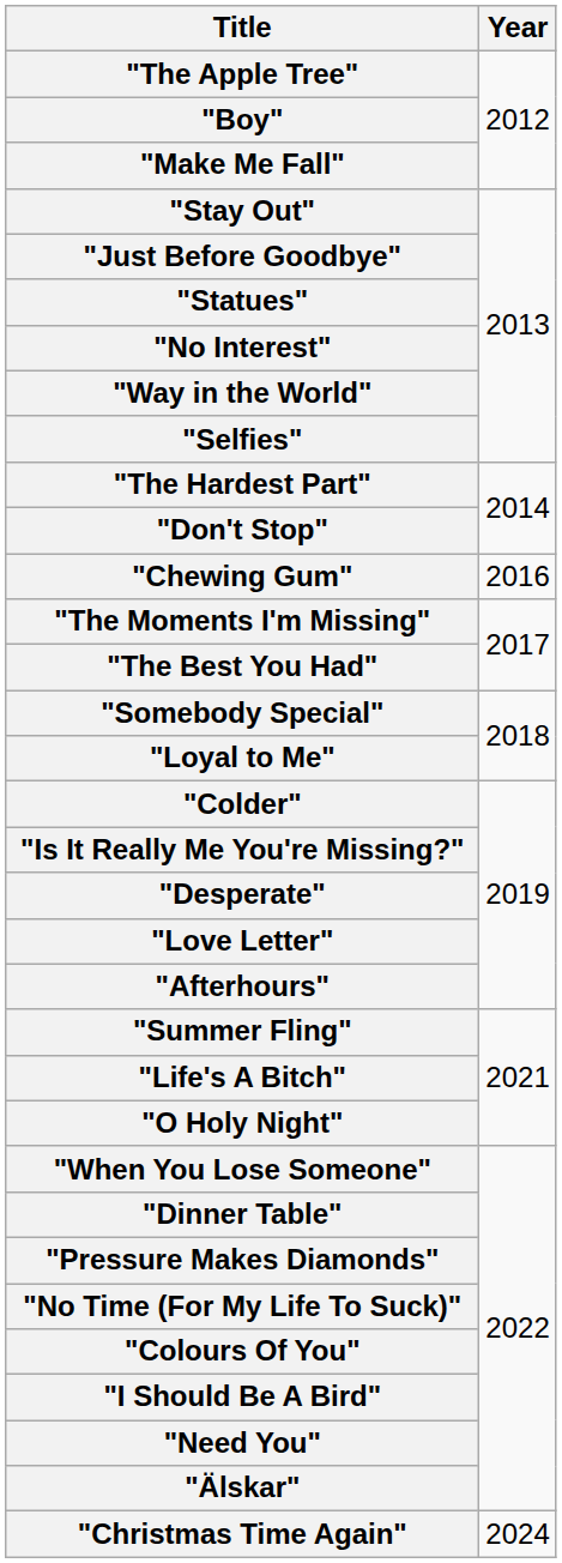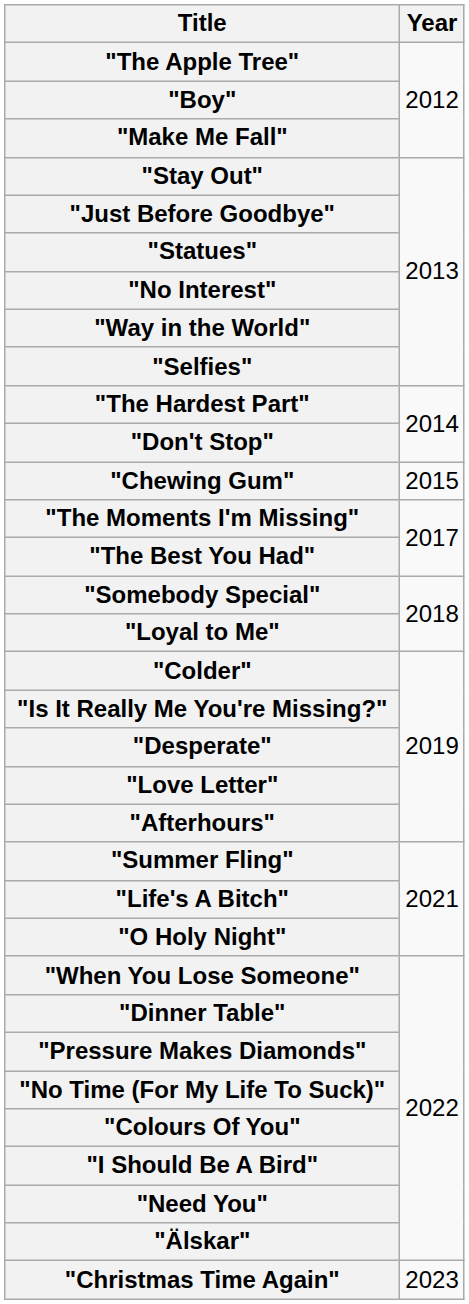 <table class="wikitable plainrowheaders" style="text-align:center;">
 <tr>
 <th scope="col" style="width:16em;">Title</th>
 <th scope="col" style="width:1em;">Year</th>
 </tr>
 <tr>
 <th scope="row">"The Apple Tree"</th>
 <td rowspan="3">2012</td>
 </tr>
 <tr>
 <th scope="row">"Boy"</th>
 </tr>
 <tr>
 <th scope="row">"Make Me Fall"</th>
 </tr>
 <tr>
 <th scope="row">"Stay Out"</th>
 <td rowspan="6">2013</td>
 </tr>
 <tr>
 <th scope="row">"Just Before Goodbye"</th>
 </tr>
 <tr>
 <th scope="row">"Statues"</th>
 </tr>
 <tr>
 <th scope="row">"No Interest"</th>
 </tr>
 <tr>
 <th scope="row">"Way in the World"</th>
 </tr>
 <tr>
 <th scope="row">"Selfies"</th>
 </tr>
 <tr>
 <th scope="row">"The Hardest Part"</th>
 <td rowspan="2">2014</td>
 </tr>
 <tr>
 <th scope="row">"Don't Stop"</th>
 </tr>
 <tr>
 <th scope="row">"Chewing Gum"</th>
-<td>2016</td>
+<td>2015</td>
 </tr>
 <tr>
 <th scope="row">"The Moments I'm Missing"</th>
 <td rowspan="2">2017</td>
 </tr>
 <tr>
 <th scope="row">"The Best You Had"</th>
 </tr>
 <tr>
 <th scope="row">"Somebody Special"</th>
 <td rowspan="2">2018</td>
 </tr>
 <tr>
 <th scope="row">"Loyal to Me"</th>
 </tr>
 <tr>
 <th scope="row">"Colder"</th>
 <td rowspan="5">2019</td>
 </tr>
 <tr>
 <th scope="row">"Is It Really Me You're Missing?"</th>
 </tr>
 <tr>
 <th scope="row">"Desperate"</th>
 </tr>
 <tr>
 <th scope="row">"Love Letter"</th>
 </tr>
 <tr>
 <th scope="row">"Afterhours"</th>
 </tr>
 <tr>
 <th scope="row">"Summer Fling"</th>
 <td rowspan="3">2021</td>
 </tr>
 <tr>
 <th scope="row">"Life's A Bitch"</th>
 </tr>
 <tr>
 <th scope="row">"O Holy Night"</th>
 </tr>
 <tr>
 <th scope="row">"When You Lose Someone"</th>
 <td rowspan="8">2022</td>
 </tr>
 <tr>
 <th scope="row">"Dinner Table"</th>
 </tr>
 <tr>
 <th scope="row">"Pressure Makes Diamonds"</th>
 </tr>
 <tr>
 <th scope="row">"No Time (For My Life To Suck)"</th>
 </tr>
 <tr>
 <th scope="row">"Colours Of You"</th>
 </tr>
 <tr>
 <th scope="row">"I Should Be A Bird"</th>
 </tr>
 <tr>
 <th scope="row">"Need You"</th>
 </tr>
 <tr>
 <th scope="row">"Älskar"</th>
 </tr>
 <tr>
 <th scope="row">"Christmas Time Again"</th>
-<td rowspan="1">2024</td>
+<td rowspan="1">2023</td>
 </tr>
 </table>
